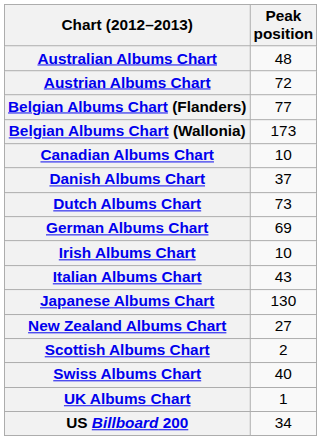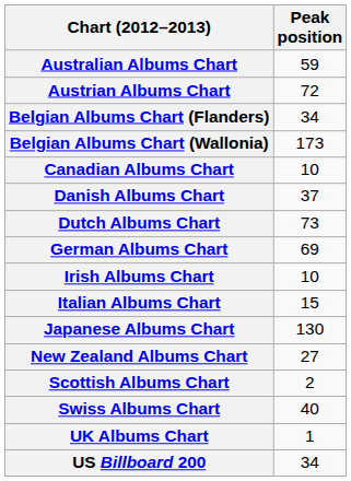 <table class="wikitable sortable plainrowheaders">
 <tr>
 <th>Chart (2012–2013)</th>
 <th>Peak<br>position</th>
 </tr>
 <tr>
 <th scope="row"><a href='#'>Australian Albums Chart</a></th>
-<td style="text-align:center;">48</td>
+<td style="text-align:center;">59</td>
 </tr>
 <tr>
 <th scope="row"><a href='#'>Austrian Albums Chart</a></th>
 <td style="text-align:center;">72</td>
 </tr>
 <tr>
 <th scope="row"><a href='#'>Belgian Albums Chart</a> (Flanders)</th>
-<td style="text-align:center;">77</td>
+<td style="text-align:center;">34</td>
 </tr>
 <tr>
 <th scope="row"><a href='#'>Belgian Albums Chart</a> (Wallonia)</th>
 <td style="text-align:center;">173</td>
 </tr>
 <tr>
 <th scope="row"><a href='#'>Canadian Albums Chart</a></th>
 <td style="text-align:center;">10</td>
 </tr>
 <tr>
 <th scope="row"><a href='#'>Danish Albums Chart</a></th>
 <td style="text-align:center;">37</td>
 </tr>
 <tr>
 <th scope="row"><a href='#'>Dutch Albums Chart</a></th>
 <td style="text-align:center;">73</td>
 </tr>
 <tr>
 <th scope="row"><a href='#'>German Albums Chart</a></th>
 <td style="text-align:center;">69</td>
 </tr>
 <tr>
 <th scope="row"><a href='#'>Irish Albums Chart</a></th>
 <td style="text-align:center;">10</td>
 </tr>
 <tr>
 <th scope="row"><a href='#'>Italian Albums Chart</a></th>
-<td style="text-align:center;">43</td>
+<td style="text-align:center;">15</td>
 </tr>
 <tr>
 <th scope="row"><a href='#'>Japanese Albums Chart</a></th>
 <td style="text-align:center;">130</td>
 </tr>
 <tr>
 <th scope="row"><a href='#'>New Zealand Albums Chart</a></th>
 <td style="text-align:center;">27</td>
 </tr>
 <tr>
 <th scope="row"><a href='#'>Scottish Albums Chart</a></th>
 <td style="text-align:center;">2</td>
 </tr>
 <tr>
 <th scope="row"><a href='#'>Swiss Albums Chart</a></th>
 <td style="text-align:center;">40</td>
 </tr>
 <tr>
 <th scope="row"><a href='#'>UK Albums Chart</a></th>
 <td style="text-align:center;">1</td>
 </tr>
 <tr>
 <th scope="row">US <a href='#'><em>Billboard</em> 200</a></th>
 <td style="text-align:center;">34</td>
 </tr>
 </table>
